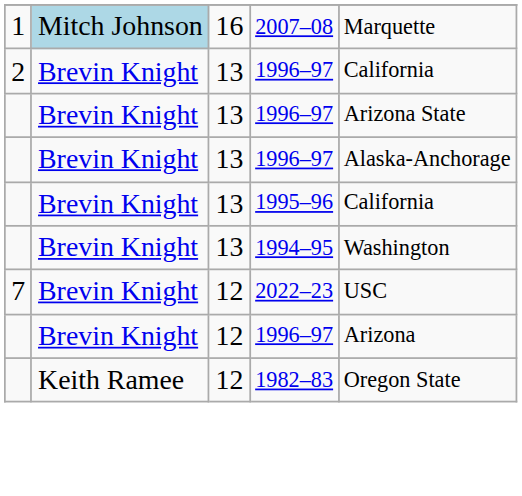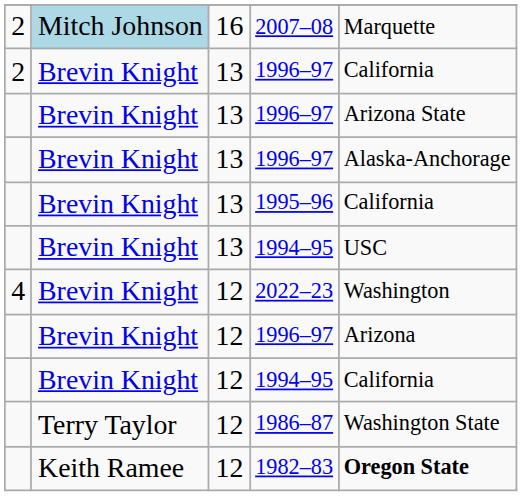 <table class="wikitable">
 <tr>
 </tr>
 <tr>
-<td>1</td>
+<td>2</td>
 <td style="background: lightblue;">Mitch Johnson</td>
 <td>16</td>
 <td style="font-size:80%;"><a href='#'>2007–08</a></td>
 <td style="font-size:80%;">Marquette</td>
 </tr>
 <tr>
 <td>2</td>
 <td><a href='#'>Brevin Knight</a></td>
 <td>13</td>
 <td style="font-size:80%;"><a href='#'>1996–97</a></td>
 <td style="font-size:80%;">California</td>
 </tr>
 <tr>
 <td></td>
 <td><a href='#'>Brevin Knight</a></td>
 <td>13</td>
 <td style="font-size:80%;"><a href='#'>1996–97</a></td>
 <td style="font-size:80%;">Arizona State</td>
 </tr>
 <tr>
 <td></td>
 <td><a href='#'>Brevin Knight</a></td>
 <td>13</td>
 <td style="font-size:80%;"><a href='#'>1996–97</a></td>
 <td style="font-size:80%;">Alaska-Anchorage</td>
 </tr>
 <tr>
 <td></td>
 <td><a href='#'>Brevin Knight</a></td>
 <td>13</td>
 <td style="font-size:80%;"><a href='#'>1995–96</a></td>
 <td style="font-size:80%;">California</td>
 </tr>
 <tr>
 <td></td>
 <td><a href='#'>Brevin Knight</a></td>
 <td>13</td>
 <td style="font-size:80%;"><a href='#'>1994–95</a></td>
-<td style="font-size:80%;">Washington</td>
+<td style="font-size:80%;">USC</td>
 </tr>
 <tr>
-<td>7</td>
+<td>4</td>
 <td><a href='#'>Brevin Knight</a></td>
 <td>12</td>
 <td style="font-size:80%;"><a href='#'>2022–23</a></td>
-<td style="font-size:80%;">USC</td>
+<td style="font-size:80%;">Washington</td>
 </tr>
 <tr>
 <td></td>
 <td><a href='#'>Brevin Knight</a></td>
 <td>12</td>
 <td style="font-size:80%;"><a href='#'>1996–97</a></td>
 <td style="font-size:80%;">Arizona</td>
 </tr>
 <tr>
 <td></td>
+<td><a href='#'>Brevin Knight</a></td>
+<td>12</td>
+<td style="font-size:80%;"><a href='#'>1994–95</a></td>
+<td style="font-size:80%;">California</td>
+</tr>
+<tr>
+<td></td>
+<td>Terry Taylor</td>
+<td>12</td>
+<td style="font-size:80%;"><a href='#'>1986–87</a></td>
+<td style="font-size:80%;">Washington State</td>
+</tr>
+<tr>
+<td></td>
 <td>Keith Ramee</td>
 <td>12</td>
 <td style="font-size:80%;"><a href='#'>1982–83</a></td>
-<td style="font-size:80%;">Oregon State</td>
+<td style="font-size:80%;"><strong>Oregon State</strong></td>
 </tr>
 </table>
